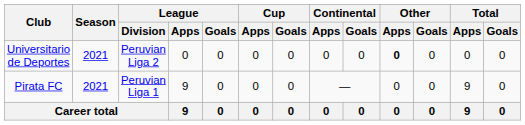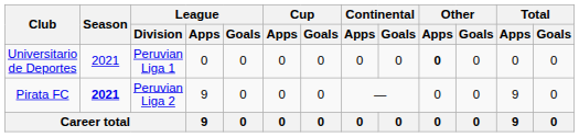 <table class="wikitable" style="text-align:center">
 <tr>
 <th rowspan="2">Club</th>
 <th rowspan="2">Season</th>
 <th colspan="3">League</th>
 <th colspan="2">Cup</th>
 <th colspan="2">Continental</th>
 <th colspan="2">Other</th>
 <th colspan="2">Total</th>
 </tr>
 <tr>
 <th>Division</th>
 <th>Apps</th>
 <th>Goals</th>
 <th>Apps</th>
 <th>Goals</th>
 <th>Apps</th>
 <th>Goals</th>
 <th>Apps</th>
 <th>Goals</th>
 <th>Apps</th>
 <th>Goals</th>
 </tr>
 <tr>
 <td><a href='#'>Universitario de Deportes</a></td>
 <td><a href='#'>2021</a></td>
-<td><a href='#'>Peruvian Liga 2</a></td>
+<td><a href='#'>Peruvian Liga 1</a></td>
 <td>0</td>
 <td>0</td>
 <td>0</td>
 <td>0</td>
 <td>0</td>
 <td>0</td>
 <td><strong>0</strong></td>
 <td>0</td>
 <td>0</td>
 <td>0</td>
 </tr>
 <tr>
 <td><a href='#'>Pirata FC</a></td>
-<td><a href='#'>2021</a></td>
-<td><a href='#'>Peruvian Liga 1</a></td>
+<td><strong><a href='#'>2021</a></strong></td>
+<td><a href='#'>Peruvian Liga 2</a></td>
 <td>9</td>
 <td>0</td>
 <td>0</td>
 <td>0</td>
 <td colspan="2">—</td>
 <td>0</td>
 <td>0</td>
 <td>9</td>
 <td>0</td>
 </tr>
 <tr>
 <th colspan="3">Career total</th>
 <th>9</th>
 <th>0</th>
 <th>0</th>
 <th>0</th>
 <th>0</th>
 <th>0</th>
 <th>0</th>
 <th>0</th>
 <th>9</th>
 <th>0</th>
 </tr>
 </table>
